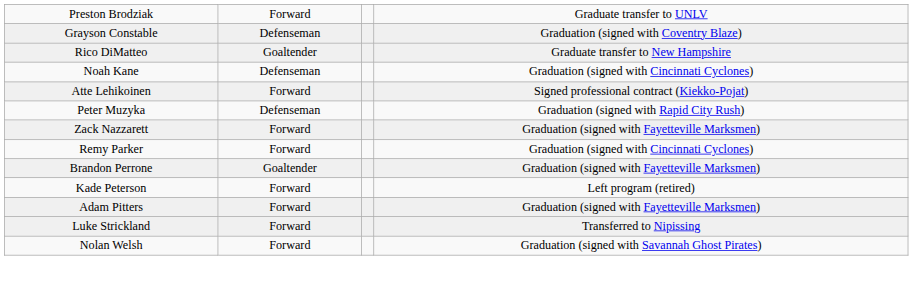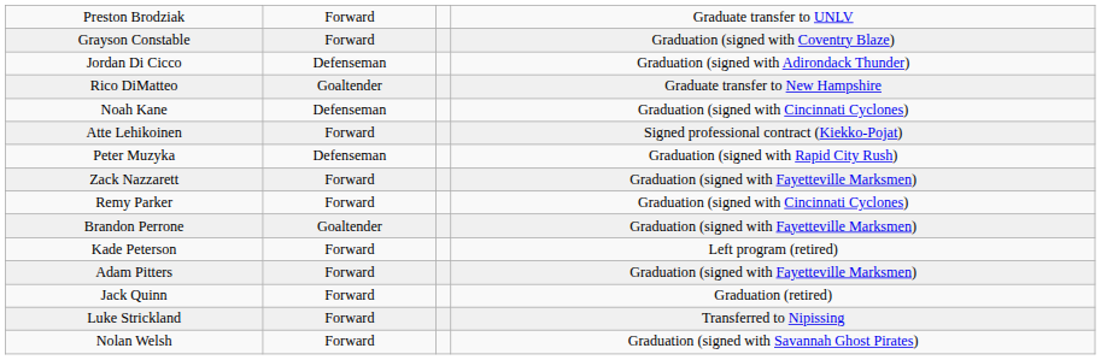 <table class="wikitable" width="60%">
 <tr align="center" bgcolor="">
 <td>Preston Brodziak</td>
 <td>Forward</td>
 <td></td>
 <td>Graduate transfer to <a href='#'>UNLV</a></td>
 </tr>
 <tr align="center" bgcolor="f0f0f0">
 <td>Grayson Constable</td>
+<td>Forward</td>
+<td></td>
+<td>Graduation (signed with <a href='#'>Coventry Blaze</a>)</td>
+</tr>
+<tr align="center" bgcolor="">
+<td>Jordan Di Cicco</td>
 <td>Defenseman</td>
 <td></td>
-<td>Graduation (signed with <a href='#'>Coventry Blaze</a>)</td>
+<td>Graduation (signed with <a href='#'>Adirondack Thunder</a>)</td>
 </tr>
 <tr align="center" bgcolor="f0f0f0">
 <td>Rico DiMatteo</td>
 <td>Goaltender</td>
 <td></td>
 <td>Graduate transfer to <a href='#'>New Hampshire</a></td>
 </tr>
 <tr align="center" bgcolor="">
 <td>Noah Kane</td>
 <td>Defenseman</td>
 <td></td>
 <td>Graduation (signed with <a href='#'>Cincinnati Cyclones</a>)</td>
 </tr>
 <tr align="center" bgcolor="f0f0f0">
 <td>Atte Lehikoinen</td>
 <td>Forward</td>
 <td></td>
 <td>Signed professional contract (<a href='#'>Kiekko-Pojat</a>)</td>
 </tr>
 <tr align="center" bgcolor="">
 <td>Peter Muzyka</td>
 <td>Defenseman</td>
 <td></td>
 <td>Graduation (signed with <a href='#'>Rapid City Rush</a>)</td>
 </tr>
 <tr align="center" bgcolor="f0f0f0">
 <td>Zack Nazzarett</td>
 <td>Forward</td>
 <td></td>
 <td>Graduation (signed with <a href='#'>Fayetteville Marksmen</a>)</td>
 </tr>
 <tr align="center" bgcolor="">
 <td>Remy Parker</td>
 <td>Forward</td>
 <td></td>
 <td>Graduation (signed with <a href='#'>Cincinnati Cyclones</a>)</td>
 </tr>
 <tr align="center" bgcolor="f0f0f0">
 <td>Brandon Perrone</td>
 <td>Goaltender</td>
 <td></td>
 <td>Graduation (signed with <a href='#'>Fayetteville Marksmen</a>)</td>
 </tr>
 <tr align="center" bgcolor="">
 <td>Kade Peterson</td>
 <td>Forward</td>
 <td></td>
 <td>Left program (retired)</td>
 </tr>
 <tr align="center" bgcolor="f0f0f0">
 <td>Adam Pitters</td>
 <td>Forward</td>
 <td></td>
 <td>Graduation (signed with <a href='#'>Fayetteville Marksmen</a>)</td>
 </tr>
+<tr align="center" bgcolor="">
+<td>Jack Quinn</td>
+<td>Forward</td>
+<td></td>
+<td>Graduation (retired)</td>
+</tr>
 <tr align="center" bgcolor="f0f0f0">
 <td>Luke Strickland</td>
 <td>Forward</td>
 <td></td>
 <td>Transferred to <a href='#'>Nipissing</a></td>
 </tr>
 <tr align="center" bgcolor="">
 <td>Nolan Welsh</td>
 <td>Forward</td>
 <td></td>
 <td>Graduation (signed with <a href='#'>Savannah Ghost Pirates</a>)</td>
 </tr>
 </table>
